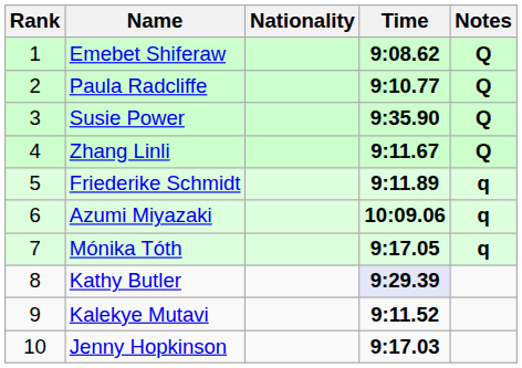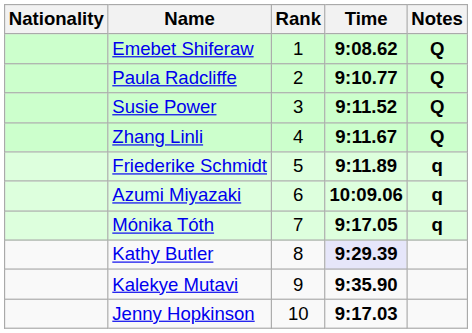 <table class="wikitable sortable" style="text-align:center">
 <tr>
+<th>Nationality</th>
+<th>Name</th>
 <th>Rank</th>
-<th>Name</th>
-<th>Nationality</th>
 <th>Time</th>
 <th>Notes</th>
 </tr>
 <tr bgcolor=ccffcc>
+<td align=left></td>
+<td align=left><a href='#'>Emebet Shiferaw</a></td>
 <td>1</td>
-<td align=left><a href='#'>Emebet Shiferaw</a></td>
-<td align=left></td>
 <td><strong>9:08.62</strong></td>
 <td><strong>Q</strong></td>
 </tr>
 <tr bgcolor=ccffcc>
+<td align=left></td>
+<td align=left><a href='#'>Paula Radcliffe</a></td>
 <td>2</td>
-<td align=left><a href='#'>Paula Radcliffe</a></td>
-<td align=left></td>
 <td><strong>9:10.77</strong></td>
 <td><strong>Q</strong></td>
 </tr>
 <tr bgcolor=ccffcc>
+<td align=left></td>
+<td align=left><a href='#'>Susie Power</a></td>
 <td>3</td>
-<td align=left><a href='#'>Susie Power</a></td>
-<td align=left></td>
-<td><strong>9:35.90</strong></td>
+<td><strong>9:11.52</strong></td>
 <td><strong>Q</strong></td>
 </tr>
 <tr bgcolor=ccffcc>
+<td align=left></td>
+<td align=left><a href='#'>Zhang Linli</a></td>
 <td>4</td>
-<td align=left><a href='#'>Zhang Linli</a></td>
-<td align=left></td>
 <td><strong>9:11.67</strong></td>
 <td><strong>Q</strong></td>
 </tr>
 <tr bgcolor=ddffdd>
+<td align=left></td>
+<td align=left><a href='#'>Friederike Schmidt</a></td>
 <td>5</td>
-<td align=left><a href='#'>Friederike Schmidt</a></td>
-<td align=left></td>
 <td><strong>9:11.89</strong></td>
 <td><strong>q</strong></td>
 </tr>
 <tr bgcolor=ddffdd>
+<td align=left></td>
+<td align=left><a href='#'>Azumi Miyazaki</a></td>
 <td>6</td>
-<td align=left><a href='#'>Azumi Miyazaki</a></td>
-<td align=left></td>
 <td><strong>10:09.06</strong></td>
 <td><strong>q</strong></td>
 </tr>
 <tr bgcolor=ddffdd>
+<td align=left></td>
+<td align=left><a href='#'>Mónika Tóth</a></td>
 <td>7</td>
-<td align=left><a href='#'>Mónika Tóth</a></td>
-<td align=left></td>
 <td><strong>9:17.05</strong></td>
 <td><strong>q</strong></td>
 </tr>
 <tr>
+<td align=left></td>
+<td align=left><a href='#'>Kathy Butler</a></td>
 <td>8</td>
-<td align=left><a href='#'>Kathy Butler</a></td>
-<td align=left></td>
 <td style="background: lavender;"><strong>9:29.39</strong></td>
 <td></td>
 </tr>
 <tr>
+<td align=left></td>
+<td align=left><a href='#'>Kalekye Mutavi</a></td>
 <td>9</td>
-<td align=left><a href='#'>Kalekye Mutavi</a></td>
-<td align=left></td>
-<td><strong>9:11.52</strong></td>
+<td><strong>9:35.90</strong></td>
 <td></td>
 </tr>
 <tr>
+<td align=left></td>
+<td align=left><a href='#'>Jenny Hopkinson</a></td>
 <td>10</td>
-<td align=left><a href='#'>Jenny Hopkinson</a></td>
-<td align=left></td>
 <td><strong>9:17.03</strong></td>
 <td></td>
 </tr>
 </table>
